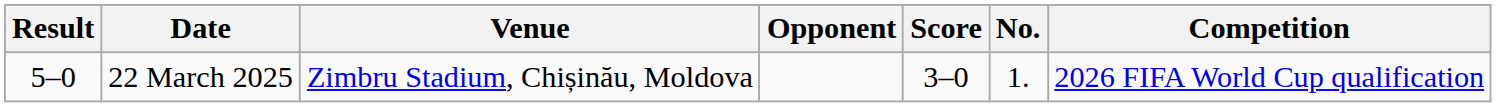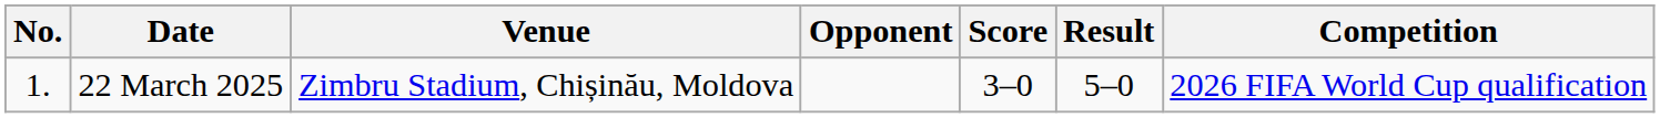 <table class="wikitable">
 <tr>
-<th>Result</th>
+<th>No.</th>
 <th>Date</th>
 <th>Venue</th>
 <th>Opponent</th>
 <th>Score</th>
-<th>No.</th>
+<th>Result</th>
 <th>Competition</th>
 </tr>
 <tr>
-<td align=center>5–0</td>
+<td align=center>1.</td>
 <td>22 March 2025</td>
 <td><a href='#'>Zimbru Stadium</a>, Chișinău, Moldova</td>
 <td></td>
 <td align=center>3–0</td>
-<td align=center>1.</td>
+<td align=center>5–0</td>
 <td><a href='#'>2026 FIFA World Cup qualification</a></td>
 </tr>
 </table>
